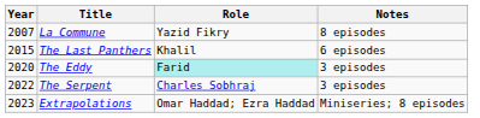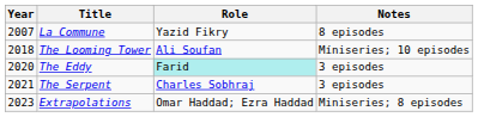 <table class="wikitable sortable">
 <tr>
 <th>Year</th>
 <th>Title</th>
 <th>Role</th>
 <th class="unsortable">Notes</th>
 </tr>
 <tr>
 <td>2007</td>
 <td><em><a href='#'>La Commune</a></em></td>
 <td>Yazid Fikry</td>
 <td>8 episodes</td>
 </tr>
 <tr>
-<td>2015</td>
-<td><em><a href='#'>The Last Panthers</a></em></td>
-<td>Khalil</td>
-<td>6 episodes</td>
+<td>2018</td>
+<td><em><a href='#'>The Looming Tower</a></em></td>
+<td><a href='#'>Ali Soufan</a></td>
+<td>Míniseries; 10 episodes</td>
 </tr>
 <tr>
 <td>2020</td>
 <td><em><a href='#'>The Eddy</a></em></td>
 <td style="background: paleturquoise;">Farid</td>
 <td>3 episodes</td>
 </tr>
 <tr>
-<td>2022</td>
+<td>2021</td>
 <td><em><a href='#'>The Serpent</a></em></td>
 <td><a href='#'>Charles Sobhraj</a></td>
 <td>3 episodes</td>
 </tr>
 <tr>
 <td>2023</td>
 <td><em><a href='#'>Extrapolations</a></em></td>
 <td>Omar Haddad; Ezra Haddad</td>
 <td>Miniseries; 8 episodes</td>
 </tr>
 </table>
